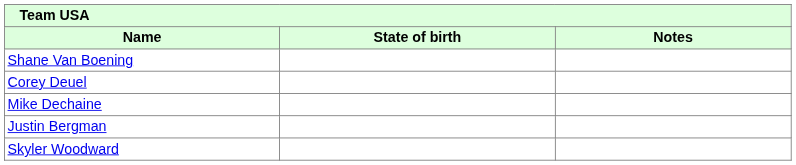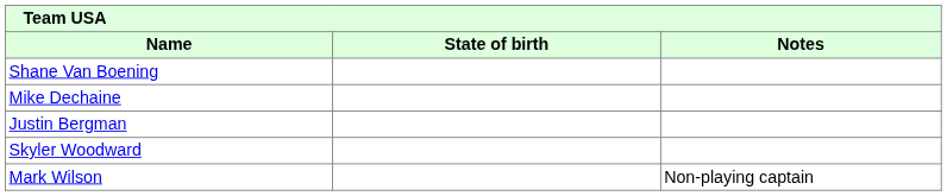 <table border="1" cellpadding="3" width="70%" style="border-collapse: collapse;">
 <tr bgcolor="#ddffdd">
 <td colspan=3>   <strong>Team USA</strong></td>
 </tr>
 <tr bgcolor="#ddffdd">
 <th width=35%>Name</th>
 <th width=35%>State of birth</th>
 <th width=30%%>Notes</th>
 </tr>
 <tr>
 <td><a href='#'>Shane Van Boening</a></td>
-<td></td>
-<td></td>
-</tr>
-<tr>
-<td><a href='#'>Corey Deuel</a></td>
 <td></td>
 <td></td>
 </tr>
 <tr>
 <td><a href='#'>Mike Dechaine</a></td>
 <td></td>
 <td></td>
 </tr>
 <tr>
 <td><a href='#'>Justin Bergman</a></td>
 <td></td>
 <td></td>
 </tr>
 <tr>
 <td><a href='#'>Skyler Woodward</a></td>
 <td></td>
 <td></td>
 </tr>
+<tr>
+<td><a href='#'>Mark Wilson</a></td>
+<td></td>
+<td>Non-playing captain</td>
+</tr>
 </table>
